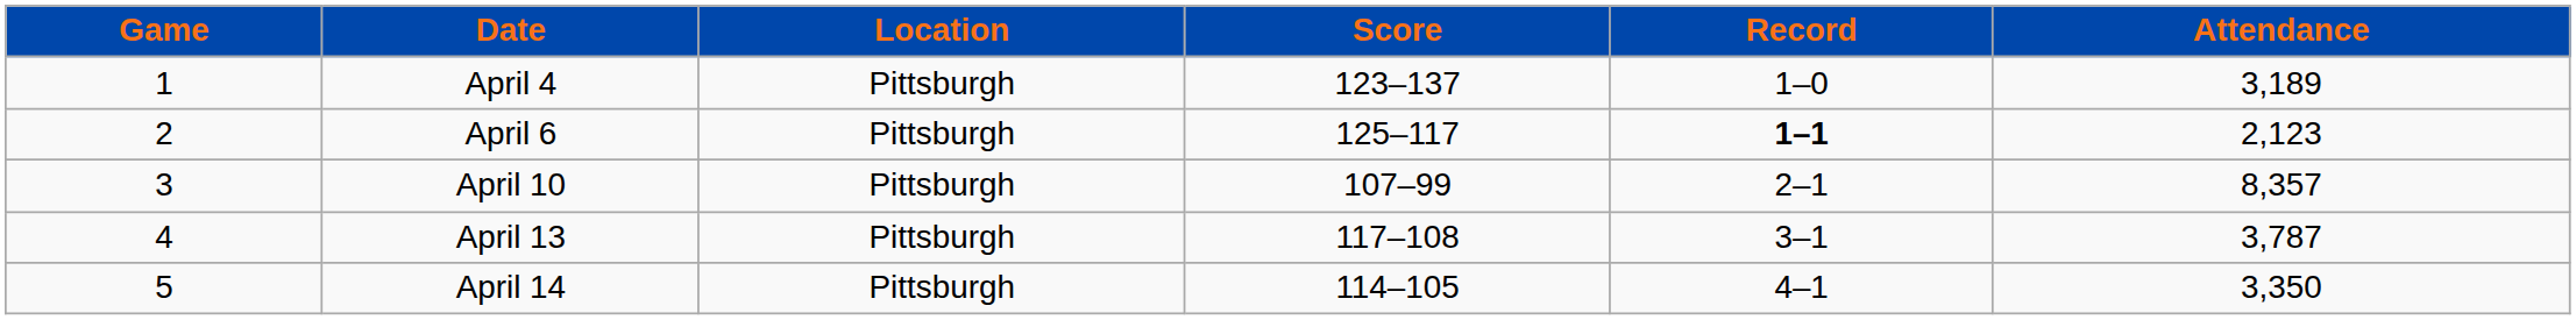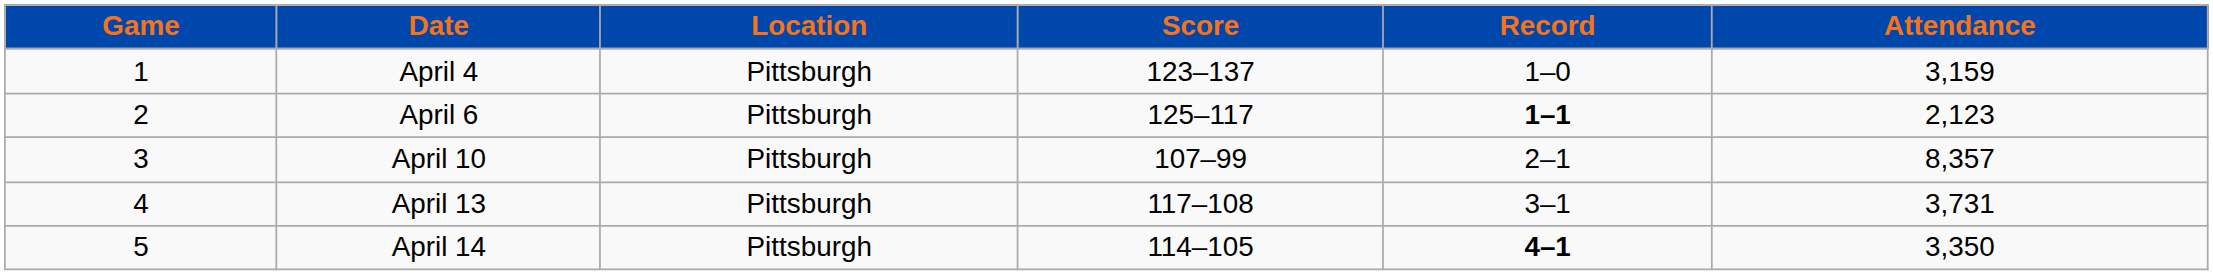 <table class="wikitable" style="width:80%;">
 <tr style="text-align:center; background:#0047ab; color:#f87217;">
 <td><strong>Game</strong></td>
 <td><strong>Date</strong></td>
 <td><strong>Location</strong></td>
 <td><strong>Score</strong></td>
 <td><strong>Record</strong></td>
 <td><strong>Attendance</strong></td>
 </tr>
 <tr style="text-align:center;" bgcolor="">
 <td>1</td>
 <td>April 4</td>
 <td>Pittsburgh</td>
 <td>123–137</td>
 <td>1–0</td>
-<td>3,189</td>
+<td>3,159</td>
 </tr>
 <tr style="text-align:center;" bgcolor="">
 <td>2</td>
 <td>April 6</td>
 <td>Pittsburgh</td>
 <td>125–117</td>
 <td><strong>1–1</strong></td>
 <td>2,123</td>
 </tr>
 <tr style="text-align:center;" bgcolor="">
 <td>3</td>
 <td>April 10</td>
 <td>Pittsburgh</td>
 <td>107–99</td>
 <td>2–1</td>
 <td>8,357</td>
 </tr>
 <tr style="text-align:center;" bgcolor="">
 <td>4</td>
 <td>April 13</td>
 <td>Pittsburgh</td>
 <td>117–108</td>
 <td>3–1</td>
-<td>3,787</td>
+<td>3,731</td>
 </tr>
 <tr style="text-align:center;" bgcolor="">
 <td>5</td>
 <td>April 14</td>
 <td>Pittsburgh</td>
 <td>114–105</td>
-<td>4–1</td>
+<td><strong>4–1</strong></td>
 <td>3,350</td>
 </tr>
 </table>
